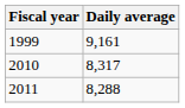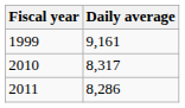 <table class="wikitable">
 <tr>
 <th>Fiscal year</th>
 <th>Daily average</th>
 </tr>
 <tr>
 <td>1999</td>
 <td>9,161</td>
 </tr>
 <tr>
 <td>2010</td>
 <td>8,317</td>
 </tr>
 <tr>
 <td>2011</td>
-<td>8,288</td>
+<td>8,286</td>
 </tr>
 </table>
